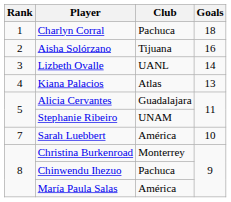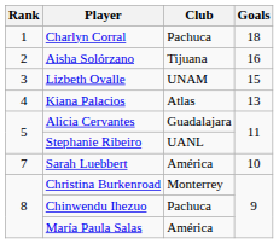 <table class="wikitable">
 <tr>
 <th>Rank</th>
 <th>Player</th>
 <th>Club</th>
 <th>Goals</th>
 </tr>
 <tr>
 <td align=center rowspan=1>1</td>
 <td> <a href='#'>Charlyn Corral</a></td>
 <td>Pachuca</td>
 <td align=center rowspan=1>18</td>
 </tr>
 <tr>
 <td align=center rowspan=1>2</td>
 <td> <a href='#'>Aisha Solórzano</a></td>
 <td>Tijuana</td>
 <td align=center rowspan=1>16</td>
 </tr>
 <tr>
 <td align=center rowspan=1>3</td>
 <td> <a href='#'>Lizbeth Ovalle</a></td>
-<td>UANL</td>
-<td align=center rowspan=1>14</td>
+<td>UNAM</td>
+<td align=center rowspan=1>15</td>
 </tr>
 <tr>
 <td align=center rowspan=1>4</td>
 <td> <a href='#'>Kiana Palacios</a></td>
 <td>Atlas</td>
 <td align=center rowspan=1>13</td>
 </tr>
 <tr>
 <td align=center rowspan=2>5</td>
 <td> <a href='#'>Alicia Cervantes</a></td>
 <td>Guadalajara</td>
 <td align=center rowspan=2>11</td>
 </tr>
 <tr>
 <td> <a href='#'>Stephanie Ribeiro</a></td>
-<td>UNAM</td>
+<td>UANL</td>
 </tr>
 <tr>
 <td align=center rowspan=1>7</td>
 <td> <a href='#'>Sarah Luebbert</a></td>
 <td>América</td>
 <td align=center rowspan=1>10</td>
 </tr>
 <tr>
 <td align=center rowspan=3>8</td>
 <td> <a href='#'>Christina Burkenroad</a></td>
 <td>Monterrey</td>
 <td align=center rowspan=3>9</td>
 </tr>
 <tr>
 <td> <a href='#'>Chinwendu Ihezuo</a></td>
 <td>Pachuca</td>
 </tr>
 <tr>
 <td> <a href='#'>María Paula Salas</a></td>
 <td>América</td>
 </tr>
 </table>
